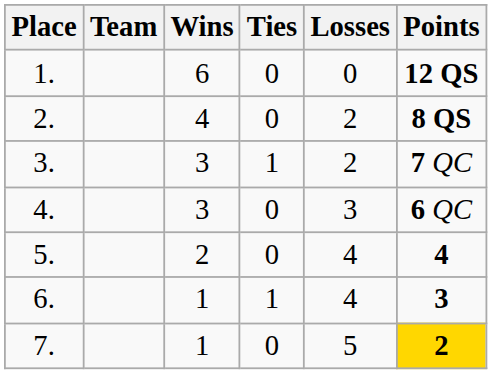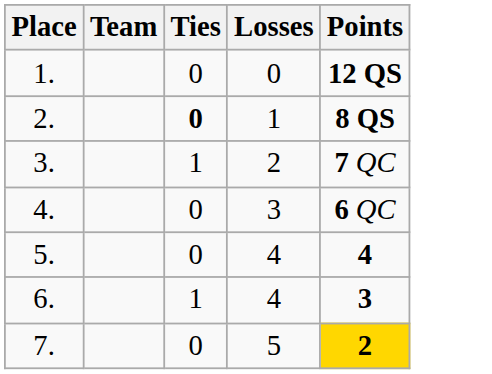 <table class=wikitable style="text-align:center">
 <tr>
 <th>Place</th>
 <th>Team</th>
-<th>Wins</th>
 <th>Ties</th>
 <th>Losses</th>
 <th>Points</th>
 </tr>
 <tr>
 <td width=30>1.</td>
 <td align=left></td>
-<td>6</td>
 <td>0</td>
 <td>0</td>
 <td><strong>12</strong> <strong>QS</strong></td>
 </tr>
 <tr>
 <td>2.</td>
 <td align=left></td>
-<td>4</td>
-<td>0</td>
-<td>2</td>
+<td><strong>0</strong></td>
+<td>1</td>
 <td><strong>8</strong> <strong>QS</strong></td>
 </tr>
 <tr>
 <td>3.</td>
 <td align=left></td>
-<td>3</td>
 <td>1</td>
 <td>2</td>
 <td><strong>7</strong> <em>QC</em></td>
 </tr>
 <tr>
 <td>4.</td>
 <td align=left></td>
-<td>3</td>
 <td>0</td>
 <td>3</td>
 <td><strong>6</strong> <em>QC</em></td>
 </tr>
 <tr>
 <td>5.</td>
 <td align=left></td>
-<td>2</td>
 <td>0</td>
 <td>4</td>
 <td><strong>4</strong></td>
 </tr>
 <tr>
 <td>6.</td>
 <td align=left></td>
 <td>1</td>
-<td>1</td>
 <td>4</td>
 <td><strong>3</strong></td>
 </tr>
 <tr>
 <td>7.</td>
 <td align=left></td>
-<td>1</td>
 <td>0</td>
 <td>5</td>
 <td style="background: gold;"><strong>2</strong></td>
 </tr>
 </table>
